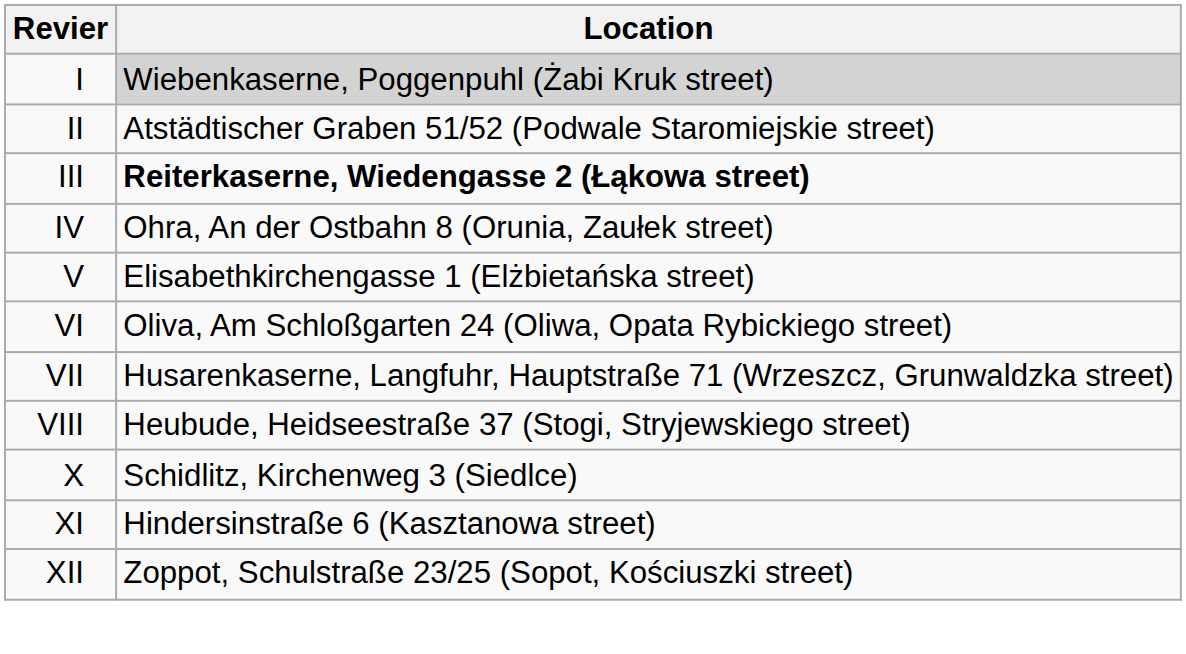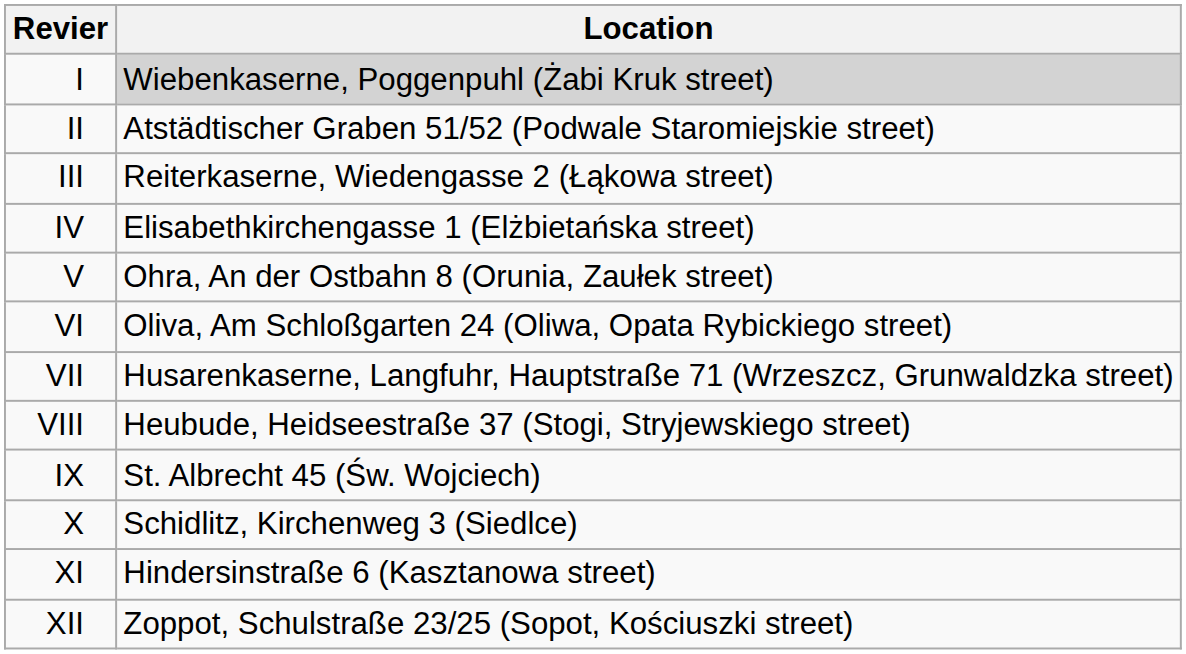 <table class="wikitable" border="1">
 <tr>
 <th>Revier</th>
 <th>Location</th>
 </tr>
 <tr>
 <td style="text-align: right; padding: 0 1em;">I</td>
 <td style="background: lightgrey;">Wiebenkaserne, Poggenpuhl (Żabi Kruk street)</td>
 </tr>
 <tr>
 <td style="text-align: right; padding: 0 1em;">II</td>
 <td>Atstädtischer Graben 51/52 (Podwale Staromiejskie street)</td>
 </tr>
 <tr>
 <td style="text-align: right; padding: 0 1em;">III</td>
-<td><strong>Reiterkaserne, Wiedengasse 2 (Łąkowa street)</strong></td>
+<td>Reiterkaserne, Wiedengasse 2 (Łąkowa street)</td>
 </tr>
 <tr>
 <td style="text-align: right; padding: 0 1em;">IV</td>
-<td>Ohra, An der Ostbahn 8 (Orunia, Zaułek street)</td>
+<td>Elisabethkirchengasse 1 (Elżbietańska street)</td>
 </tr>
 <tr>
 <td style="text-align: right; padding: 0 1em;">V</td>
-<td>Elisabethkirchengasse 1 (Elżbietańska street)</td>
+<td>Ohra, An der Ostbahn 8 (Orunia, Zaułek street)</td>
 </tr>
 <tr>
 <td style="text-align: right; padding: 0 1em;">VI</td>
 <td>Oliva, Am Schloßgarten 24 (Oliwa, Opata Rybickiego street)</td>
 </tr>
 <tr>
 <td style="text-align: right; padding: 0 1em;">VII</td>
 <td>Husarenkaserne, Langfuhr, Hauptstraße 71 (Wrzeszcz, Grunwaldzka street)</td>
 </tr>
 <tr>
 <td style="text-align: right; padding: 0 1em;">VIII</td>
 <td>Heubude, Heidseestraße 37 (Stogi, Stryjewskiego street)</td>
 </tr>
 <tr>
+<td style="text-align: right; padding: 0 1em;">IX</td>
+<td>St. Albrecht 45 (Św. Wojciech)</td>
+</tr>
+<tr>
 <td style="text-align: right; padding: 0 1em;">X</td>
 <td>Schidlitz, Kirchenweg 3 (Siedlce)</td>
 </tr>
 <tr>
 <td style="text-align: right; padding: 0 1em;">XI</td>
 <td>Hindersinstraße 6 (Kasztanowa street)</td>
 </tr>
 <tr>
 <td style="text-align: right; padding: 0 1em;">XII</td>
 <td>Zoppot, Schulstraße 23/25 (Sopot, Kościuszki street)</td>
 </tr>
 </table>
